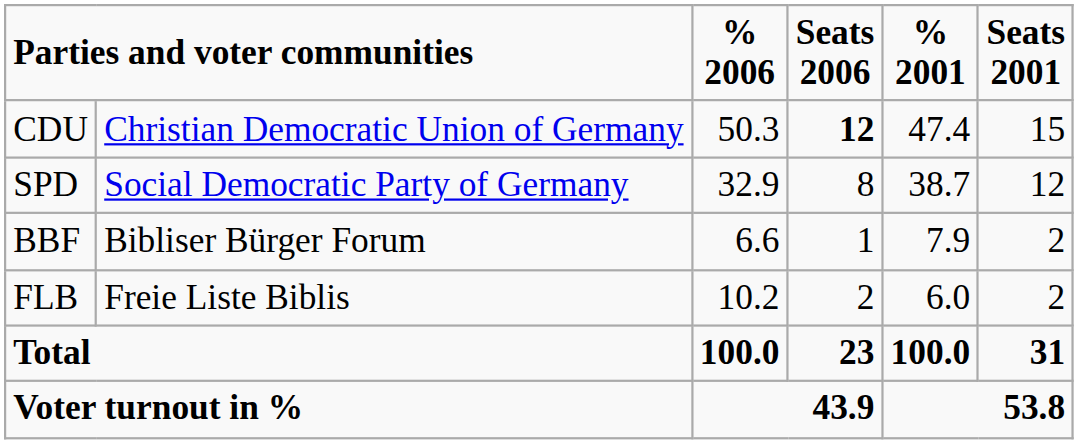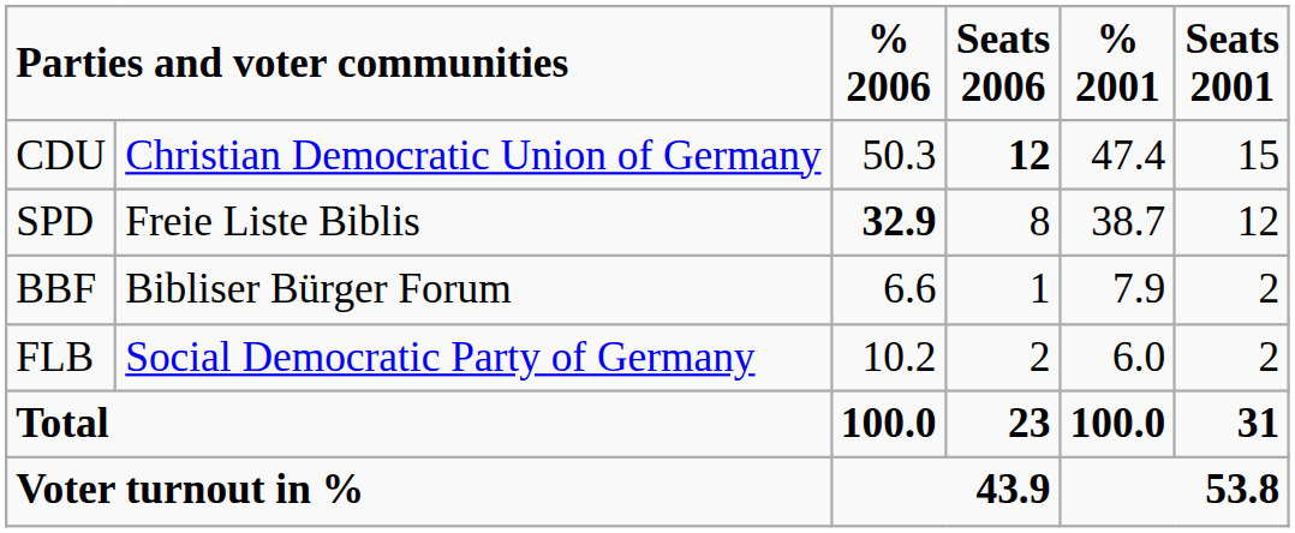 <table class="wikitable">
 <tr --  class="hintergrundfarbe5">
 <td colspan="2"><strong>Parties and voter communities</strong></td>
 <td align="center"><strong>%<br>2006</strong></td>
 <td align="center"><strong>Seats<br>2006</strong></td>
 <td align="center"><strong>%<br>2001</strong></td>
 <td align="center"><strong>Seats<br>2001</strong></td>
 </tr>
 <tr --->
 <td>CDU</td>
 <td><a href='#'>Christian Democratic Union of Germany</a></td>
 <td align="right">50.3</td>
 <td align="right"><strong>12</strong></td>
 <td align="right">47.4</td>
 <td align="right">15</td>
 </tr>
 <tr --->
 <td>SPD</td>
-<td><a href='#'>Social Democratic Party of Germany</a></td>
-<td align="right">32.9</td>
+<td>Freie Liste Biblis</td>
+<td align="right"><strong>32.9</strong></td>
 <td align="right">8</td>
 <td align="right">38.7</td>
 <td align="right">12</td>
 </tr>
 <tr --->
 <td>BBF</td>
 <td>Bibliser Bürger Forum</td>
 <td align="right">6.6</td>
 <td align="right">1</td>
 <td align="right">7.9</td>
 <td align="right">2</td>
 </tr>
 <tr --->
 <td>FLB</td>
-<td>Freie Liste Biblis</td>
+<td><a href='#'>Social Democratic Party of Germany</a></td>
 <td align="right">10.2</td>
 <td align="right">2</td>
 <td align="right">6.0</td>
 <td align="right">2</td>
 </tr>
 <tr -- class="hintergrundfarbe5">
 <td colspan="2"><strong>Total</strong></td>
 <td align="right"><strong>100.0</strong></td>
 <td align="right"><strong>23</strong></td>
 <td align="right"><strong>100.0</strong></td>
 <td align="right"><strong>31</strong></td>
 </tr>
 <tr -- class="hintergrundfarbe5">
 <td colspan="2"><strong>Voter turnout in %</strong></td>
 <td colspan="2" align="right"><strong>43.9</strong></td>
 <td colspan="2" align="right"><strong>53.8</strong></td>
 </tr>
 </table>
